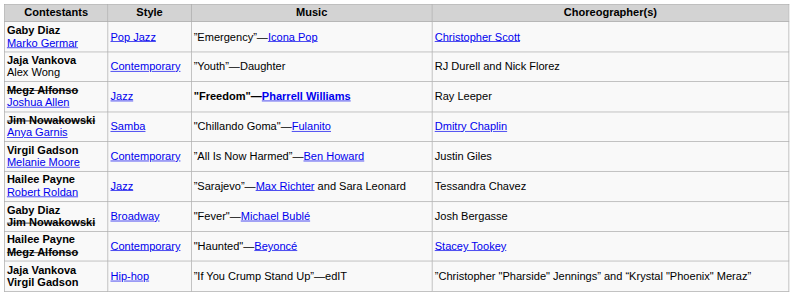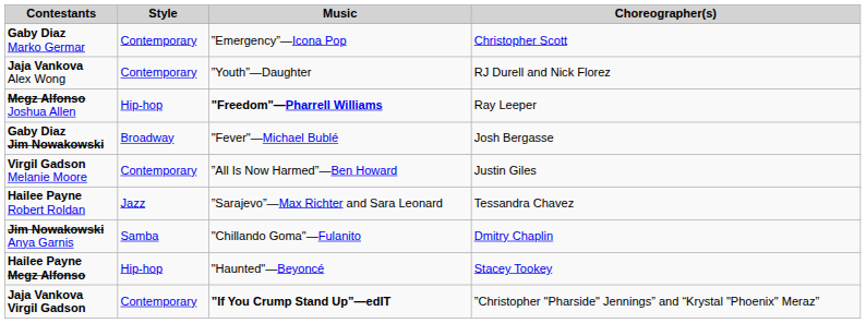 <table class="wikitable" style="width:90%;">
 <tr style="background:lightgrey; text-align:center;">
 <td><strong>Contestants</strong></td>
 <td><strong>Style</strong></td>
 <td><strong>Music</strong></td>
 <td><strong>Choreographer(s)</strong></td>
 </tr>
 <tr>
 <td><strong>Gaby Diaz</strong><br> <a href='#'>Marko Germar</a></td>
-<td><a href='#'>Pop Jazz</a></td>
+<td><a href='#'>Contemporary</a></td>
 <td>”Emergency”—<a href='#'>Icona Pop</a></td>
 <td><a href='#'>Christopher Scott</a></td>
 </tr>
 <tr>
 <td><strong>Jaja Vankova</strong><br> Alex Wong</td>
 <td><a href='#'>Contemporary</a></td>
 <td>”Youth”—Daughter</td>
 <td>RJ Durell and Nick Florez</td>
 </tr>
 <tr>
 <td><s><strong>Megz Alfonso</strong></s> <br> <a href='#'>Joshua Allen</a></td>
-<td><a href='#'>Jazz</a></td>
+<td><a href='#'>Hip-hop</a></td>
 <td><strong>"Freedom"—<a href='#'>Pharrell Williams</a></strong></td>
 <td>Ray Leeper</td>
 </tr>
 <tr>
-<td><s><strong>Jim Nowakowski</strong></s> <br><a href='#'>Anya Garnis</a></td>
-<td><a href='#'>Samba</a></td>
-<td>"Chillando Goma"—<a href='#'>Fulanito</a></td>
-<td><a href='#'>Dmitry Chaplin</a></td>
+<td><strong>Gaby Diaz</strong><br> <s><strong>Jim Nowakowski</strong></s></td>
+<td><a href='#'>Broadway</a></td>
+<td>"Fever"—<a href='#'>Michael Bublé</a></td>
+<td>Josh Bergasse</td>
 </tr>
 <tr>
 <td><strong>Virgil Gadson</strong><br> <a href='#'>Melanie Moore</a></td>
 <td><a href='#'>Contemporary</a></td>
 <td>”All Is Now Harmed”—<a href='#'>Ben Howard</a></td>
 <td>Justin Giles</td>
 </tr>
 <tr>
 <td><strong> Hailee Payne</strong><br> <a href='#'>Robert Roldan</a></td>
 <td><a href='#'>Jazz</a></td>
 <td>”Sarajevo”—<a href='#'>Max Richter</a> and Sara Leonard</td>
 <td>Tessandra Chavez</td>
 </tr>
 <tr>
-<td><strong>Gaby Diaz</strong><br> <s><strong>Jim Nowakowski</strong></s></td>
-<td><a href='#'>Broadway</a></td>
-<td>"Fever"—<a href='#'>Michael Bublé</a></td>
-<td>Josh Bergasse</td>
+<td><s><strong>Jim Nowakowski</strong></s> <br><a href='#'>Anya Garnis</a></td>
+<td><a href='#'>Samba</a></td>
+<td>"Chillando Goma"—<a href='#'>Fulanito</a></td>
+<td><a href='#'>Dmitry Chaplin</a></td>
 </tr>
 <tr>
 <td><strong> Hailee Payne</strong><br> <s><strong>Megz Alfonso</strong></s></td>
-<td><a href='#'>Contemporary</a></td>
+<td><a href='#'>Hip-hop</a></td>
 <td>"Haunted"—<a href='#'>Beyoncé</a></td>
 <td><a href='#'>Stacey Tookey</a></td>
 </tr>
 <tr>
 <td><strong>Jaja Vankova</strong><br> <strong>Virgil Gadson</strong></td>
-<td><a href='#'>Hip-hop</a></td>
-<td>”If You Crump Stand Up”—edIT</td>
+<td><a href='#'>Contemporary</a></td>
+<td><strong>”If You Crump Stand Up”—edIT</strong></td>
 <td>”Christopher "Pharside" Jennings” and “Krystal "Phoenix" Meraz”</td>
 </tr>
 </table>
